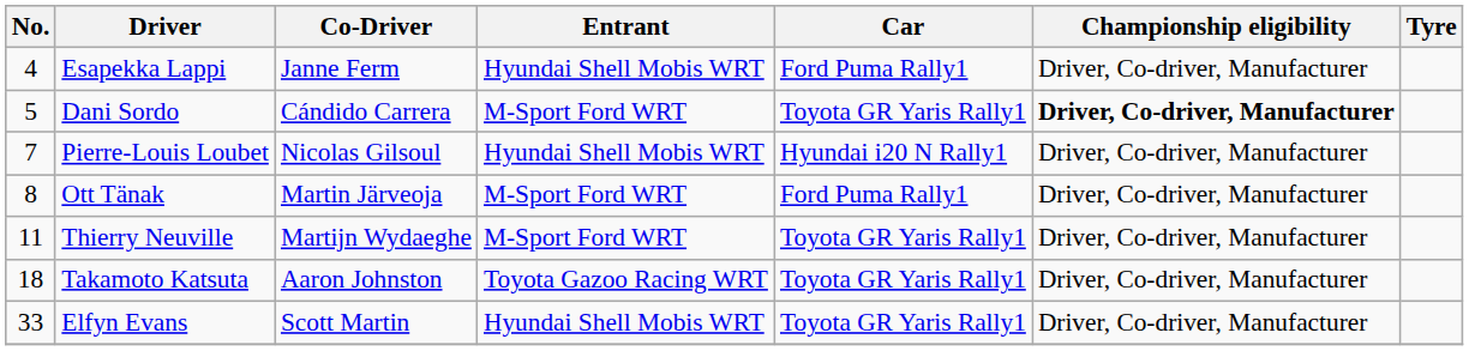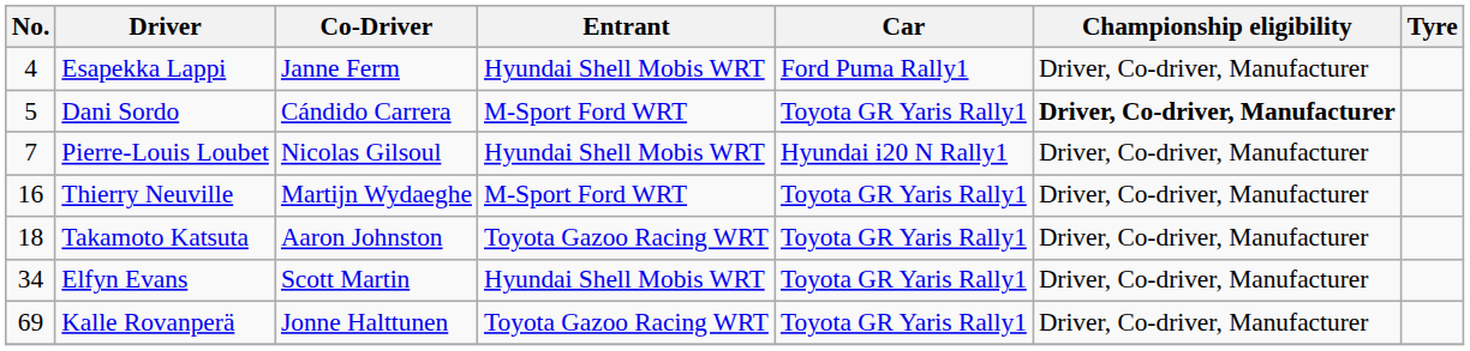 <table class="wikitable" style="font-size: 85%;">
 <tr>
 <th>No.</th>
 <th>Driver</th>
 <th>Co-Driver</th>
 <th>Entrant</th>
 <th>Car</th>
 <th>Championship eligibility</th>
 <th>Tyre</th>
 </tr>
 <tr>
 <td align="center">4</td>
 <td> <a href='#'>Esapekka Lappi</a></td>
 <td> <a href='#'>Janne Ferm</a></td>
 <td> <a href='#'>Hyundai Shell Mobis WRT</a></td>
 <td><a href='#'>Ford Puma Rally1</a></td>
 <td>Driver, Co-driver, Manufacturer</td>
 <td align="center"></td>
 </tr>
 <tr>
 <td align="center">5</td>
 <td> <a href='#'>Dani Sordo</a></td>
 <td> <a href='#'>Cándido Carrera</a></td>
 <td> <a href='#'>M-Sport Ford WRT</a></td>
 <td><a href='#'>Toyota GR Yaris Rally1</a></td>
 <td><strong>Driver, Co-driver, Manufacturer</strong></td>
 <td align="center"></td>
 </tr>
 <tr>
 <td align="center">7</td>
 <td> <a href='#'>Pierre-Louis Loubet</a></td>
 <td> <a href='#'>Nicolas Gilsoul</a></td>
 <td> <a href='#'>Hyundai Shell Mobis WRT</a></td>
 <td><a href='#'>Hyundai i20 N Rally1</a></td>
 <td>Driver, Co-driver, Manufacturer</td>
 <td align="center"></td>
 </tr>
 <tr>
-<td align="center">8</td>
-<td> <a href='#'>Ott Tänak</a></td>
-<td> <a href='#'>Martin Järveoja</a></td>
-<td> <a href='#'>M-Sport Ford WRT</a></td>
-<td><a href='#'>Ford Puma Rally1</a></td>
-<td>Driver, Co-driver, Manufacturer</td>
-<td align="center"></td>
-</tr>
-<tr>
-<td align="center">11</td>
+<td align="center">16</td>
 <td> <a href='#'>Thierry Neuville</a></td>
 <td> <a href='#'>Martijn Wydaeghe</a></td>
 <td> <a href='#'>M-Sport Ford WRT</a></td>
 <td><a href='#'>Toyota GR Yaris Rally1</a></td>
 <td>Driver, Co-driver, Manufacturer</td>
 <td align="center"></td>
 </tr>
 <tr>
 <td align="center">18</td>
 <td> <a href='#'>Takamoto Katsuta</a></td>
 <td> <a href='#'>Aaron Johnston</a></td>
 <td> <a href='#'>Toyota Gazoo Racing WRT</a></td>
 <td><a href='#'>Toyota GR Yaris Rally1</a></td>
 <td>Driver, Co-driver, Manufacturer</td>
 <td align="center"></td>
 </tr>
 <tr>
-<td align="center">33</td>
+<td align="center">34</td>
 <td> <a href='#'>Elfyn Evans</a></td>
 <td> <a href='#'>Scott Martin</a></td>
 <td> <a href='#'>Hyundai Shell Mobis WRT</a></td>
 <td><a href='#'>Toyota GR Yaris Rally1</a></td>
 <td>Driver, Co-driver, Manufacturer</td>
 <td align="center"></td>
 </tr>
 <tr>
+<td align="center">69</td>
+<td> <a href='#'>Kalle Rovanperä</a></td>
+<td> <a href='#'>Jonne Halttunen</a></td>
+<td> <a href='#'>Toyota Gazoo Racing WRT</a></td>
+<td><a href='#'>Toyota GR Yaris Rally1</a></td>
+<td>Driver, Co-driver, Manufacturer</td>
+<td align="center"></td>
+</tr>
+<tr>
 </tr>
 </table>
